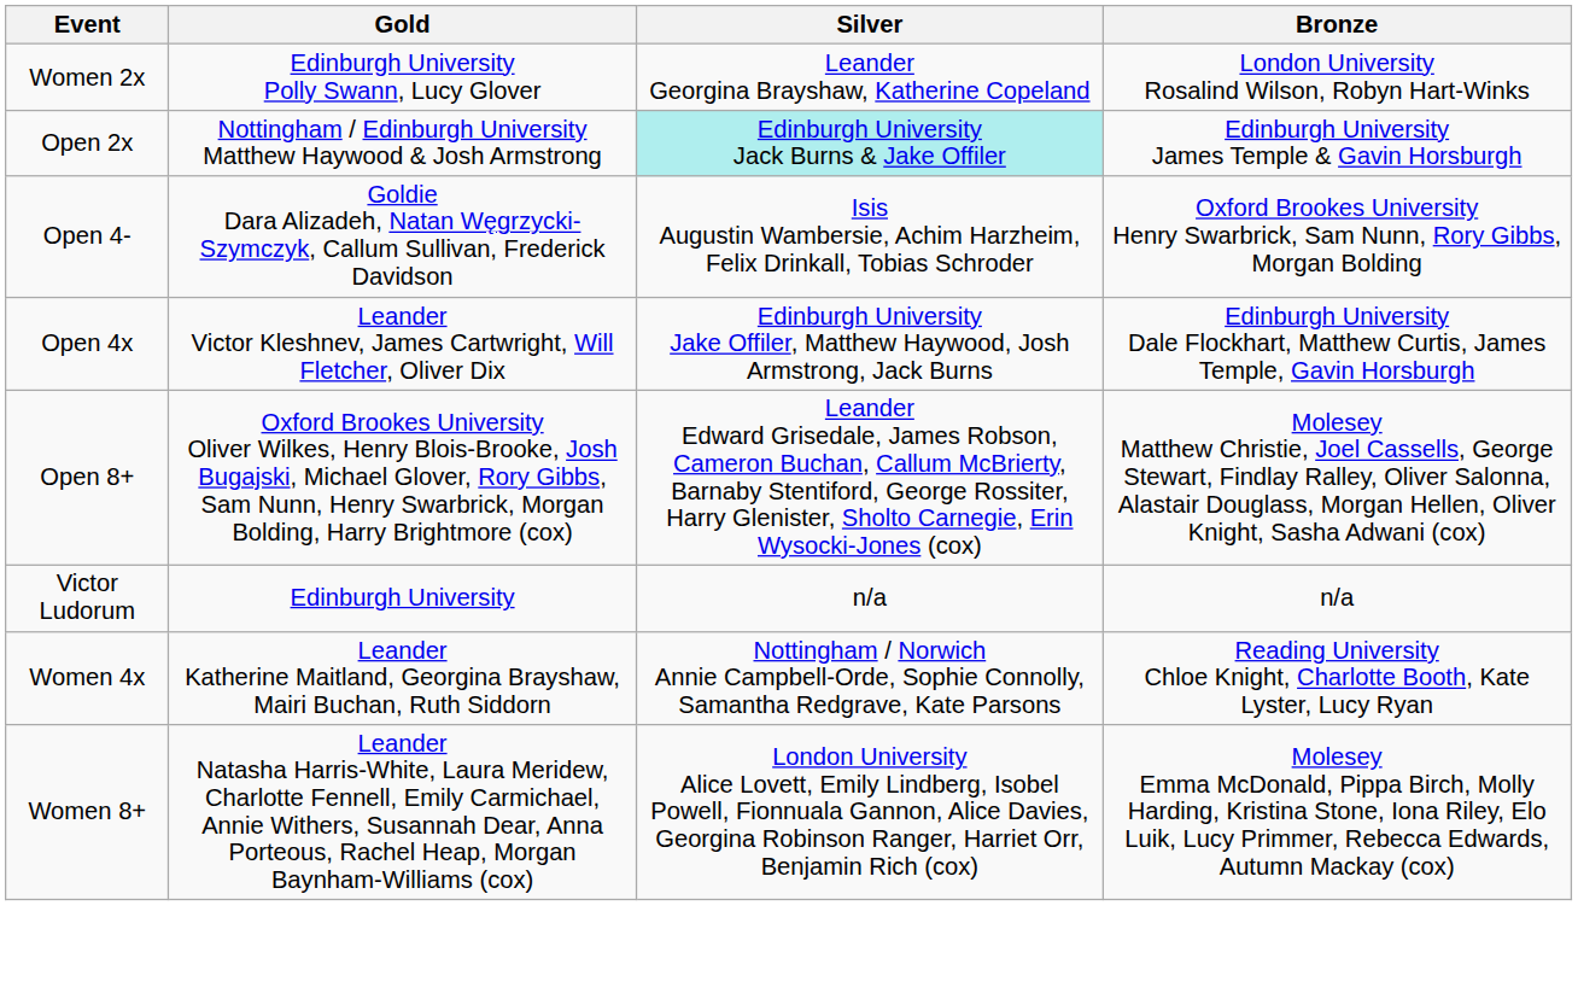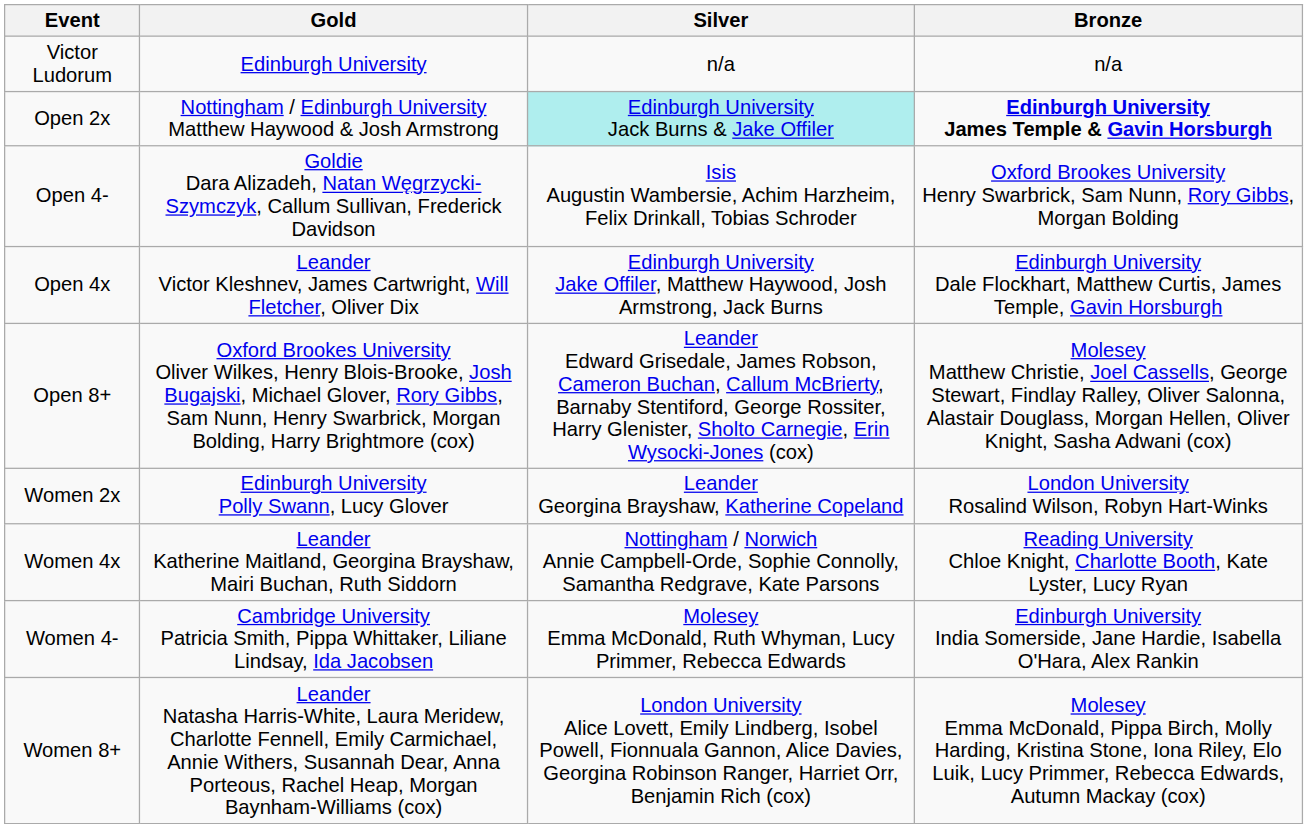 <table class="wikitable" style="text-align:center">
 <tr>
 <th width=100>Event</th>
 <th width=300>Gold</th>
 <th width=300>Silver</th>
 <th width=300>Bronze</th>
 </tr>
 <tr>
-<td>Women 2x</td>
-<td><a href='#'>Edinburgh University</a> <br><a href='#'>Polly Swann</a>, Lucy Glover</td>
-<td><a href='#'>Leander</a> <br>Georgina Brayshaw, <a href='#'>Katherine Copeland</a></td>
-<td><a href='#'>London University</a><br>Rosalind Wilson, Robyn Hart-Winks</td>
+<td>Victor Ludorum</td>
+<td><a href='#'>Edinburgh University</a></td>
+<td>n/a</td>
+<td>n/a</td>
 </tr>
 <tr>
 <td>Open 2x</td>
 <td><a href='#'>Nottingham</a> / <a href='#'>Edinburgh University</a> <br>Matthew Haywood & Josh Armstrong</td>
 <td style="background: paleturquoise;"><a href='#'>Edinburgh University</a>  <br>Jack Burns & <a href='#'>Jake Offiler</a></td>
-<td><a href='#'>Edinburgh University</a> <br>James Temple & <a href='#'>Gavin Horsburgh</a></td>
+<td><strong><a href='#'>Edinburgh University</a> <br>James Temple & <a href='#'>Gavin Horsburgh</a></strong></td>
 </tr>
 <tr>
 <td>Open 4-</td>
 <td><a href='#'>Goldie</a><br>Dara Alizadeh, <a href='#'>Natan Węgrzycki-Szymczyk</a>, Callum Sullivan, Frederick Davidson</td>
 <td><a href='#'>Isis</a><br>Augustin Wambersie, Achim Harzheim, Felix Drinkall, Tobias Schroder</td>
 <td><a href='#'>Oxford Brookes University</a> <br>Henry Swarbrick, Sam Nunn, <a href='#'>Rory Gibbs</a>, Morgan Bolding</td>
 </tr>
 <tr>
 <td>Open 4x</td>
 <td><a href='#'>Leander</a> <br>Victor Kleshnev, James Cartwright, <a href='#'>Will Fletcher</a>, Oliver Dix</td>
 <td><a href='#'>Edinburgh University</a>  <br><a href='#'>Jake Offiler</a>, Matthew Haywood, Josh Armstrong, Jack Burns</td>
 <td><a href='#'>Edinburgh University</a> <br>Dale Flockhart, Matthew Curtis, James Temple, <a href='#'>Gavin Horsburgh</a></td>
 </tr>
 <tr>
 <td>Open 8+</td>
 <td><a href='#'>Oxford Brookes University</a> <br>Oliver Wilkes, Henry Blois-Brooke, <a href='#'>Josh Bugajski</a>, Michael Glover, <a href='#'>Rory Gibbs</a>, Sam Nunn, Henry Swarbrick, Morgan Bolding, Harry Brightmore (cox)</td>
 <td><a href='#'>Leander</a><br> Edward Grisedale, James Robson, <a href='#'>Cameron Buchan</a>, <a href='#'>Callum McBrierty</a>, Barnaby Stentiford, George Rossiter, Harry Glenister, <a href='#'>Sholto Carnegie</a>, <a href='#'>Erin Wysocki-Jones</a> (cox)</td>
 <td><a href='#'>Molesey</a><br>Matthew Christie, <a href='#'>Joel Cassells</a>, George Stewart, Findlay Ralley, Oliver Salonna, Alastair Douglass, Morgan Hellen, Oliver Knight, Sasha Adwani (cox)</td>
 </tr>
 <tr>
-<td>Victor Ludorum</td>
-<td><a href='#'>Edinburgh University</a></td>
-<td>n/a</td>
-<td>n/a</td>
+<td>Women 2x</td>
+<td><a href='#'>Edinburgh University</a> <br><a href='#'>Polly Swann</a>, Lucy Glover</td>
+<td><a href='#'>Leander</a> <br>Georgina Brayshaw, <a href='#'>Katherine Copeland</a></td>
+<td><a href='#'>London University</a><br>Rosalind Wilson, Robyn Hart-Winks</td>
 </tr>
 <tr>
 <td>Women 4x</td>
 <td><a href='#'>Leander</a><br>Katherine Maitland, Georgina Brayshaw, Mairi Buchan, Ruth Siddorn</td>
 <td><a href='#'>Nottingham</a> / <a href='#'>Norwich</a><br> Annie Campbell-Orde, Sophie Connolly, Samantha Redgrave, Kate Parsons</td>
 <td><a href='#'>Reading University</a><br> Chloe Knight, <a href='#'>Charlotte Booth</a>, Kate Lyster, Lucy Ryan</td>
 </tr>
 <tr>
+<td>Women 4-</td>
+<td><a href='#'>Cambridge University</a><br>Patricia Smith, Pippa Whittaker, Liliane Lindsay, <a href='#'>Ida Jacobsen</a></td>
+<td><a href='#'>Molesey</a><br>Emma McDonald, Ruth Whyman, Lucy Primmer, Rebecca Edwards</td>
+<td><a href='#'>Edinburgh University</a> <br>  India Somerside, Jane Hardie, Isabella O'Hara, Alex Rankin</td>
+</tr>
+<tr>
 <td>Women 8+</td>
 <td><a href='#'>Leander</a><br> Natasha Harris-White, Laura Meridew, Charlotte Fennell, Emily Carmichael, Annie Withers, Susannah Dear, Anna Porteous, Rachel Heap, Morgan Baynham-Williams (cox)</td>
 <td><a href='#'>London University</a> <br>Alice Lovett, Emily Lindberg, Isobel Powell, Fionnuala Gannon, Alice Davies, Georgina Robinson Ranger, Harriet Orr, Benjamin Rich (cox)</td>
 <td><a href='#'>Molesey</a><br>Emma McDonald, Pippa Birch, Molly Harding, Kristina Stone, Iona Riley, Elo Luik, Lucy Primmer, Rebecca Edwards, Autumn Mackay (cox)</td>
 </tr>
 </table>
